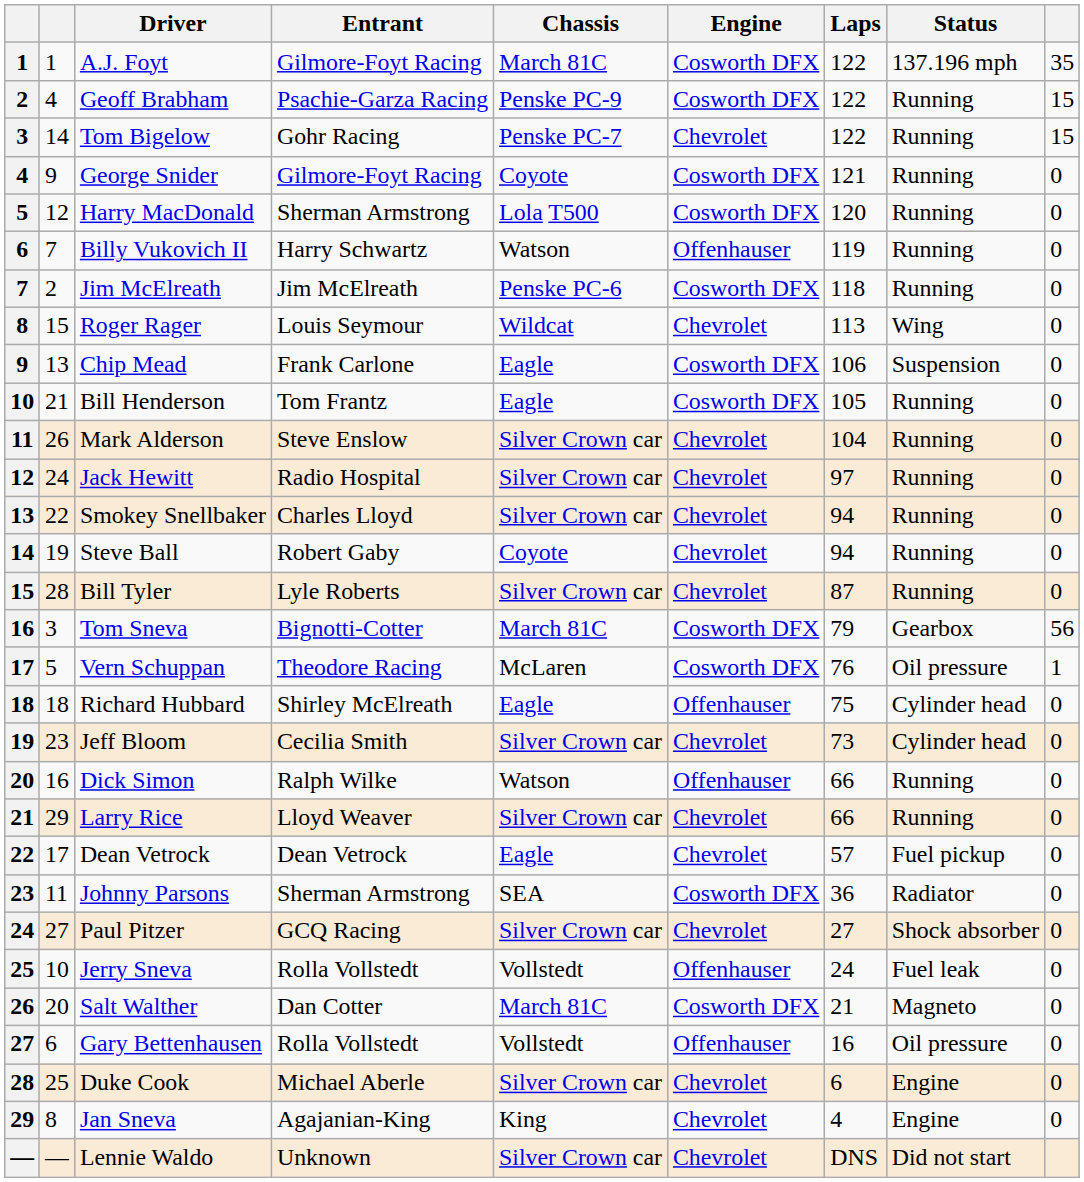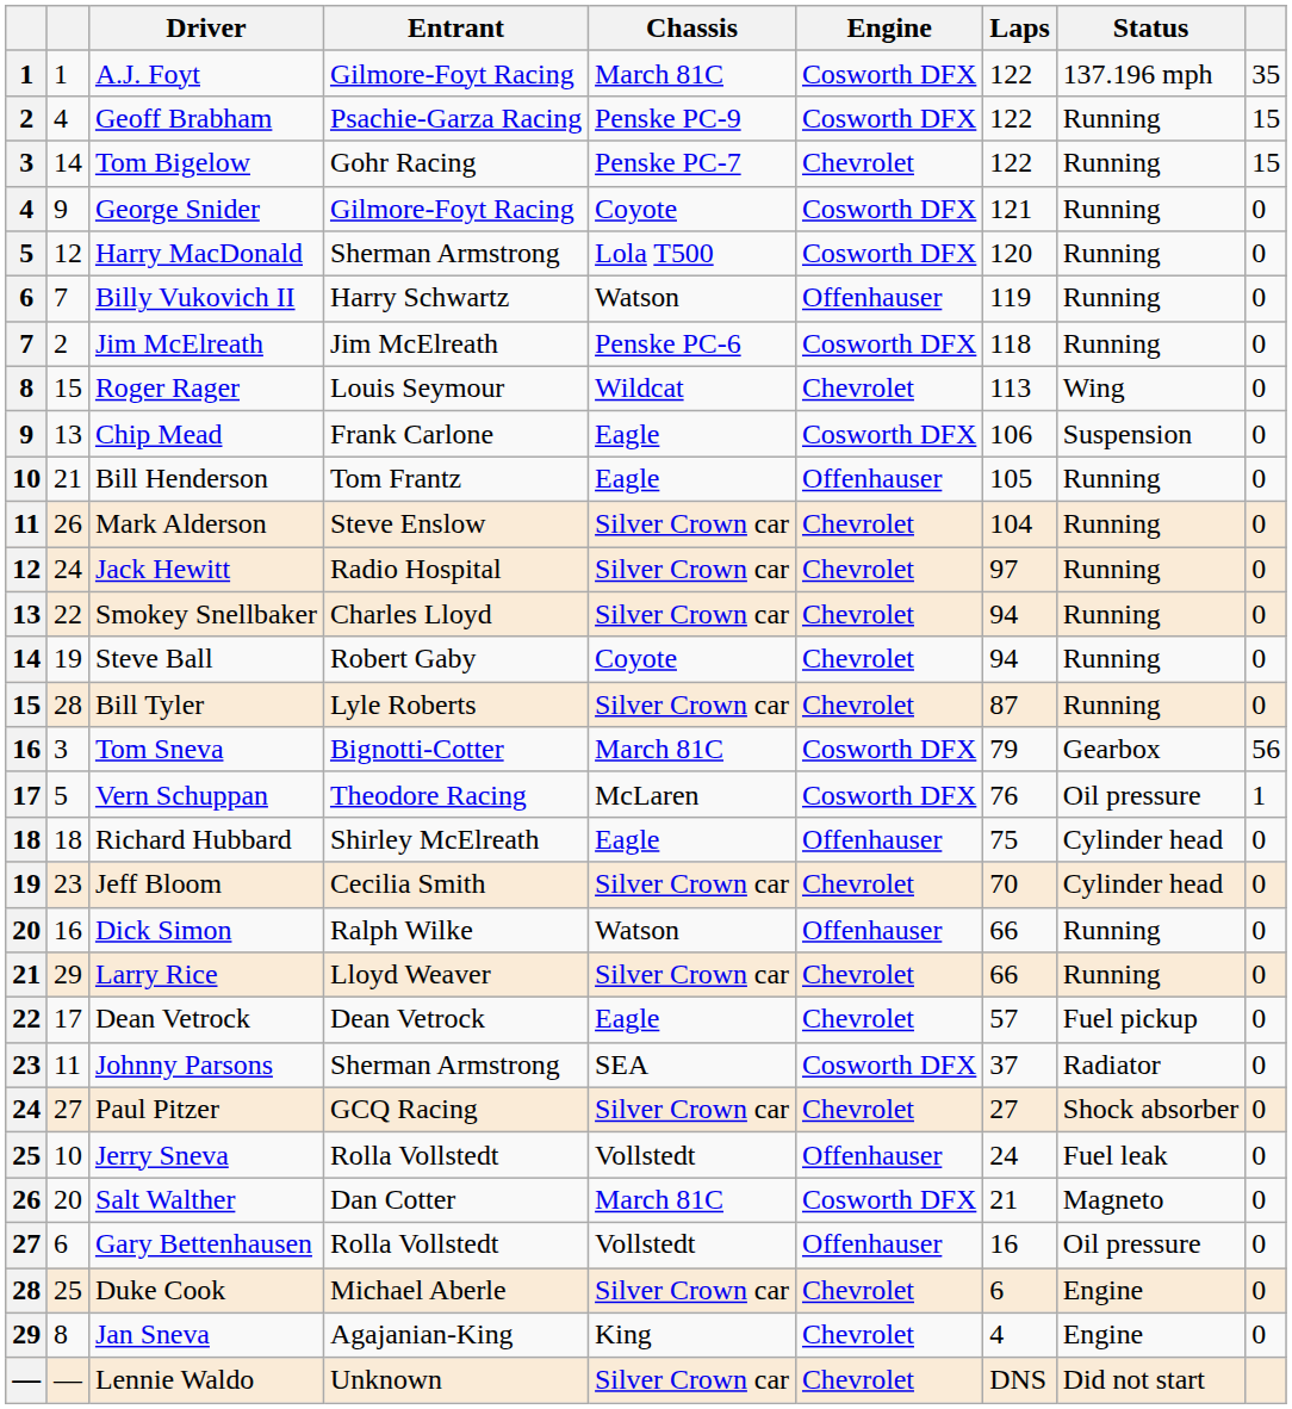 <table class="wikitable">
 <tr>
 <th></th>
 <th></th>
 <th>Driver</th>
 <th>Entrant</th>
 <th>Chassis</th>
 <th>Engine</th>
 <th>Laps</th>
 <th>Status</th>
 <th></th>
 </tr>
 <tr>
 <th>1</th>
 <td>1</td>
 <td><a href='#'>A.J. Foyt</a></td>
 <td><a href='#'>Gilmore-Foyt Racing</a></td>
 <td><a href='#'>March 81C</a></td>
 <td><a href='#'>Cosworth DFX</a></td>
 <td>122</td>
 <td>137.196 mph</td>
 <td>35</td>
 </tr>
 <tr>
 <th>2</th>
 <td>4</td>
 <td><a href='#'>Geoff Brabham</a></td>
 <td><a href='#'>Psachie-Garza Racing</a></td>
 <td><a href='#'>Penske PC-9</a></td>
 <td><a href='#'>Cosworth DFX</a></td>
 <td>122</td>
 <td>Running</td>
 <td>15</td>
 </tr>
 <tr>
 <th>3</th>
 <td>14</td>
 <td><a href='#'>Tom Bigelow</a></td>
 <td>Gohr Racing</td>
 <td><a href='#'>Penske PC-7</a></td>
 <td><a href='#'>Chevrolet</a></td>
 <td>122</td>
 <td>Running</td>
 <td>15</td>
 </tr>
 <tr>
 <th>4</th>
 <td>9</td>
 <td><a href='#'>George Snider</a></td>
 <td><a href='#'>Gilmore-Foyt Racing</a></td>
 <td><a href='#'>Coyote</a></td>
 <td><a href='#'>Cosworth DFX</a></td>
 <td>121</td>
 <td>Running</td>
 <td>0</td>
 </tr>
 <tr>
 <th>5</th>
 <td>12</td>
 <td><a href='#'>Harry MacDonald</a></td>
 <td>Sherman Armstrong</td>
 <td><a href='#'>Lola</a> <a href='#'>T500</a></td>
 <td><a href='#'>Cosworth DFX</a></td>
 <td>120</td>
 <td>Running</td>
 <td>0</td>
 </tr>
 <tr>
 <th>6</th>
 <td>7</td>
 <td><a href='#'>Billy Vukovich II</a></td>
 <td>Harry Schwartz</td>
 <td>Watson</td>
 <td><a href='#'>Offenhauser</a></td>
 <td>119</td>
 <td>Running</td>
 <td>0</td>
 </tr>
 <tr>
 <th>7</th>
 <td>2</td>
 <td><a href='#'>Jim McElreath</a></td>
 <td>Jim McElreath</td>
 <td><a href='#'>Penske PC-6</a></td>
 <td><a href='#'>Cosworth DFX</a></td>
 <td>118</td>
 <td>Running</td>
 <td>0</td>
 </tr>
 <tr>
 <th>8</th>
 <td>15</td>
 <td><a href='#'>Roger Rager</a></td>
 <td>Louis Seymour</td>
 <td><a href='#'>Wildcat</a></td>
 <td><a href='#'>Chevrolet</a></td>
 <td>113</td>
 <td>Wing</td>
 <td>0</td>
 </tr>
 <tr>
 <th>9</th>
 <td>13</td>
 <td><a href='#'>Chip Mead</a></td>
 <td>Frank Carlone</td>
 <td><a href='#'>Eagle</a></td>
 <td><a href='#'>Cosworth DFX</a></td>
 <td>106</td>
 <td>Suspension</td>
 <td>0</td>
 </tr>
 <tr>
 <th>10</th>
 <td>21</td>
 <td>Bill Henderson</td>
 <td>Tom Frantz</td>
 <td><a href='#'>Eagle</a></td>
-<td><a href='#'>Cosworth DFX</a></td>
+<td><a href='#'>Offenhauser</a></td>
 <td>105</td>
 <td>Running</td>
 <td>0</td>
 </tr>
 <tr style="background-color:#FAEBD7">
 <th>11</th>
 <td>26</td>
 <td>Mark Alderson</td>
 <td>Steve Enslow</td>
 <td><a href='#'>Silver Crown</a> car</td>
 <td><a href='#'>Chevrolet</a></td>
 <td>104</td>
 <td>Running</td>
 <td>0</td>
 </tr>
 <tr style="background-color:#FAEBD7">
 <th>12</th>
 <td>24</td>
 <td><a href='#'>Jack Hewitt</a></td>
 <td>Radio Hospital</td>
 <td><a href='#'>Silver Crown</a> car</td>
 <td><a href='#'>Chevrolet</a></td>
 <td>97</td>
 <td>Running</td>
 <td>0</td>
 </tr>
 <tr style="background-color:#FAEBD7">
 <th>13</th>
 <td>22</td>
 <td>Smokey Snellbaker</td>
 <td>Charles Lloyd</td>
 <td><a href='#'>Silver Crown</a> car</td>
 <td><a href='#'>Chevrolet</a></td>
 <td>94</td>
 <td>Running</td>
 <td>0</td>
 </tr>
 <tr>
 <th>14</th>
 <td>19</td>
 <td>Steve Ball</td>
 <td>Robert Gaby</td>
 <td><a href='#'>Coyote</a></td>
 <td><a href='#'>Chevrolet</a></td>
 <td>94</td>
 <td>Running</td>
 <td>0</td>
 </tr>
 <tr style="background-color:#FAEBD7">
 <th>15</th>
 <td>28</td>
 <td>Bill Tyler</td>
 <td>Lyle Roberts</td>
 <td><a href='#'>Silver Crown</a> car</td>
 <td><a href='#'>Chevrolet</a></td>
 <td>87</td>
 <td>Running</td>
 <td>0</td>
 </tr>
 <tr>
 <th>16</th>
 <td>3</td>
 <td><a href='#'>Tom Sneva</a></td>
 <td><a href='#'>Bignotti-Cotter</a></td>
 <td><a href='#'>March 81C</a></td>
 <td><a href='#'>Cosworth DFX</a></td>
 <td>79</td>
 <td>Gearbox</td>
 <td>56</td>
 </tr>
 <tr>
 <th>17</th>
 <td>5</td>
 <td><a href='#'>Vern Schuppan</a></td>
 <td><a href='#'>Theodore Racing</a></td>
 <td>McLaren</td>
 <td><a href='#'>Cosworth DFX</a></td>
 <td>76</td>
 <td>Oil pressure</td>
 <td>1</td>
 </tr>
 <tr>
 <th>18</th>
 <td>18</td>
 <td>Richard Hubbard</td>
 <td>Shirley McElreath</td>
 <td><a href='#'>Eagle</a></td>
 <td><a href='#'>Offenhauser</a></td>
 <td>75</td>
 <td>Cylinder head</td>
 <td>0</td>
 </tr>
 <tr style="background-color:#FAEBD7">
 <th>19</th>
 <td>23</td>
 <td>Jeff Bloom</td>
 <td>Cecilia Smith</td>
 <td><a href='#'>Silver Crown</a> car</td>
 <td><a href='#'>Chevrolet</a></td>
-<td>73</td>
+<td>70</td>
 <td>Cylinder head</td>
 <td>0</td>
 </tr>
 <tr>
 <th>20</th>
 <td>16</td>
 <td><a href='#'>Dick Simon</a></td>
 <td>Ralph Wilke</td>
 <td>Watson</td>
 <td><a href='#'>Offenhauser</a></td>
 <td>66</td>
 <td>Running</td>
 <td>0</td>
 </tr>
 <tr style="background-color:#FAEBD7">
 <th>21</th>
 <td>29</td>
 <td><a href='#'>Larry Rice</a></td>
 <td>Lloyd Weaver</td>
 <td><a href='#'>Silver Crown</a> car</td>
 <td><a href='#'>Chevrolet</a></td>
 <td>66</td>
 <td>Running</td>
 <td>0</td>
 </tr>
 <tr>
 <th>22</th>
 <td>17</td>
 <td>Dean Vetrock</td>
 <td>Dean Vetrock</td>
 <td><a href='#'>Eagle</a></td>
 <td><a href='#'>Chevrolet</a></td>
 <td>57</td>
 <td>Fuel pickup</td>
 <td>0</td>
 </tr>
 <tr>
 <th>23</th>
 <td>11</td>
 <td><a href='#'>Johnny Parsons</a></td>
 <td>Sherman Armstrong</td>
 <td>SEA</td>
 <td><a href='#'>Cosworth DFX</a></td>
-<td>36</td>
+<td>37</td>
 <td>Radiator</td>
 <td>0</td>
 </tr>
 <tr style="background-color:#FAEBD7">
 <th>24</th>
 <td>27</td>
 <td>Paul Pitzer</td>
 <td>GCQ Racing</td>
 <td><a href='#'>Silver Crown</a> car</td>
 <td><a href='#'>Chevrolet</a></td>
 <td>27</td>
 <td>Shock absorber</td>
 <td>0</td>
 </tr>
 <tr>
 <th>25</th>
 <td>10</td>
 <td><a href='#'>Jerry Sneva</a></td>
 <td>Rolla Vollstedt</td>
 <td>Vollstedt</td>
 <td><a href='#'>Offenhauser</a></td>
 <td>24</td>
 <td>Fuel leak</td>
 <td>0</td>
 </tr>
 <tr>
 <th>26</th>
 <td>20</td>
 <td><a href='#'>Salt Walther</a></td>
 <td>Dan Cotter</td>
 <td><a href='#'>March 81C</a></td>
 <td><a href='#'>Cosworth DFX</a></td>
 <td>21</td>
 <td>Magneto</td>
 <td>0</td>
 </tr>
 <tr>
 <th>27</th>
 <td>6</td>
 <td><a href='#'>Gary Bettenhausen</a></td>
 <td>Rolla Vollstedt</td>
 <td>Vollstedt</td>
 <td><a href='#'>Offenhauser</a></td>
 <td>16</td>
 <td>Oil pressure</td>
 <td>0</td>
 </tr>
 <tr style="background-color:#FAEBD7">
 <th>28</th>
 <td>25</td>
 <td>Duke Cook</td>
 <td>Michael Aberle</td>
 <td><a href='#'>Silver Crown</a> car</td>
 <td><a href='#'>Chevrolet</a></td>
 <td>6</td>
 <td>Engine</td>
 <td>0</td>
 </tr>
 <tr>
 <th>29</th>
 <td>8</td>
 <td><a href='#'>Jan Sneva</a></td>
 <td>Agajanian-King</td>
 <td>King</td>
 <td><a href='#'>Chevrolet</a></td>
 <td>4</td>
 <td>Engine</td>
 <td>0</td>
 </tr>
 <tr style="background-color:#FAEBD7">
 <th>—</th>
 <td>—</td>
 <td>Lennie Waldo</td>
 <td>Unknown</td>
 <td><a href='#'>Silver Crown</a> car</td>
 <td><a href='#'>Chevrolet</a></td>
 <td>DNS</td>
 <td>Did not start</td>
 <td></td>
 </tr>
 </table>
